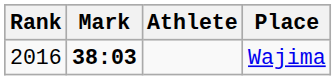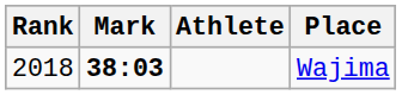 <table class="wikitable sortable" style="text-align:center;">
 <tr>
 <th>Rank</th>
 <th>Mark</th>
 <th>Athlete</th>
 <th>Place</th>
 </tr>
 <tr>
-<td>2016</td>
+<td>2018</td>
 <td><strong>38:03</strong></td>
 <td align=left></td>
 <td><a href='#'>Wajima</a></td>
 </tr>
 </table>
